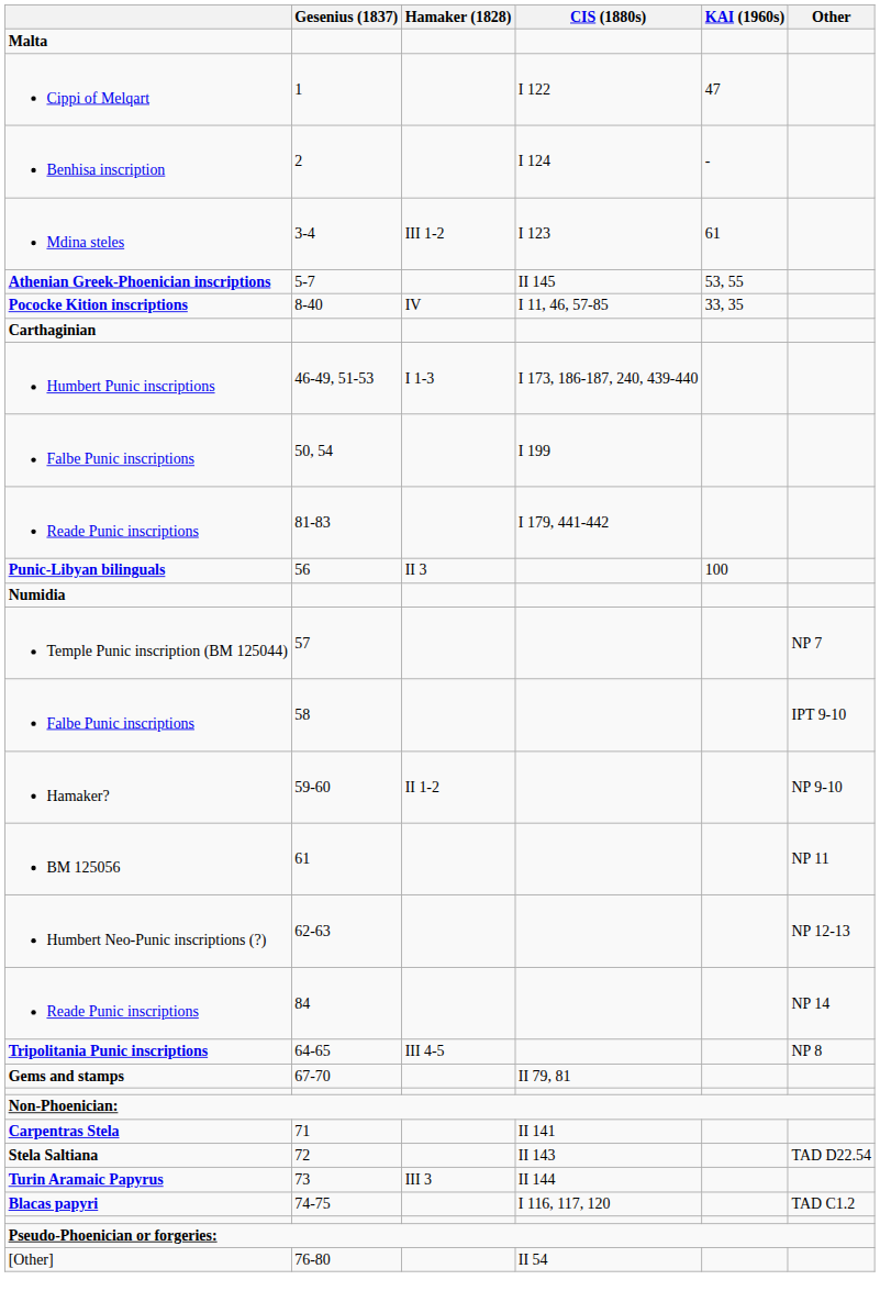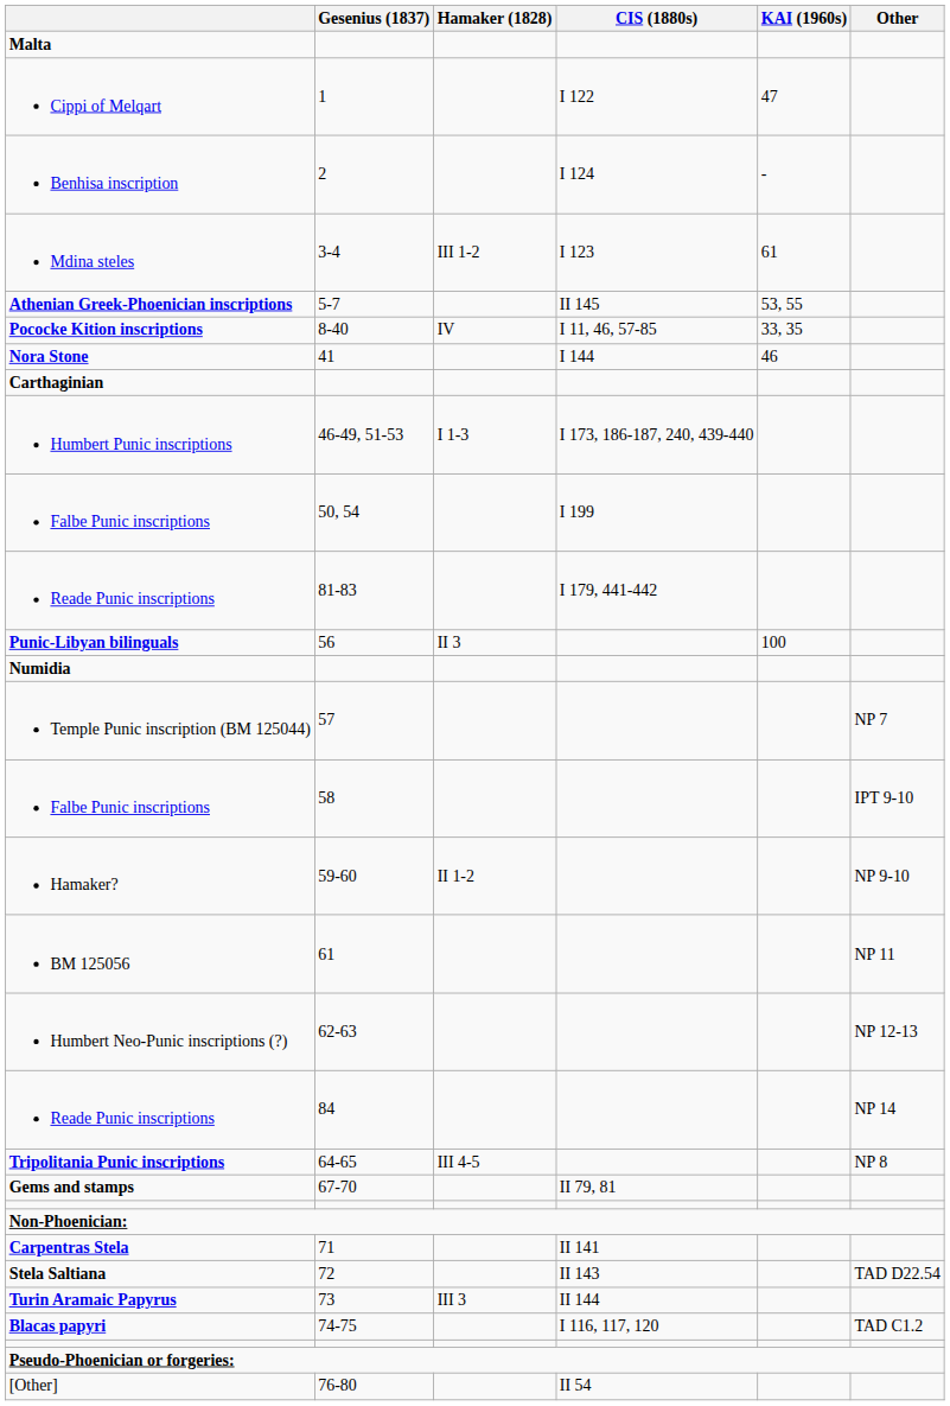 <table class="wikitable">
 <tr>
 <th></th>
 <th>Gesenius (1837)</th>
 <th>Hamaker (1828)</th>
 <th><a href='#'>CIS</a> (1880s)</th>
 <th><a href='#'>KAI</a> (1960s)</th>
 <th>Other</th>
 </tr>
 <tr>
 <td><strong>Malta</strong></td>
 <td></td>
 <td></td>
 <td></td>
 <td></td>
 <td></td>
 </tr>
 <tr>
 <td><br><ul><li><a href='#'>Cippi of Melqart</a></li></ul></td>
 <td>1</td>
 <td></td>
 <td>I 122</td>
 <td>47</td>
 <td></td>
 </tr>
 <tr>
 <td><br><ul><li><a href='#'>Benhisa inscription</a></li></ul></td>
 <td>2</td>
 <td></td>
 <td>I 124</td>
 <td>-</td>
 <td></td>
 </tr>
 <tr>
 <td><br><ul><li><a href='#'>Mdina steles</a></li></ul></td>
 <td>3-4</td>
 <td>III 1-2</td>
 <td>I 123</td>
 <td>61</td>
 <td></td>
 </tr>
 <tr>
 <td><a href='#'><strong>Athenian Greek-Phoenician inscriptions</strong></a></td>
 <td>5-7</td>
 <td></td>
 <td>II 145</td>
 <td>53, 55</td>
 <td></td>
 </tr>
 <tr>
 <td><a href='#'><strong>Pococke Kition inscriptions</strong></a></td>
 <td>8-40</td>
 <td>IV</td>
 <td>I 11, 46, 57-85</td>
 <td>33, 35</td>
+<td></td>
+</tr>
+<tr>
+<td><a href='#'><strong>Nora Stone</strong></a></td>
+<td>41</td>
+<td></td>
+<td>I 144</td>
+<td>46</td>
 <td></td>
 </tr>
 <tr>
 <td><strong>Carthaginian</strong></td>
 <td></td>
 <td></td>
 <td></td>
 <td></td>
 <td></td>
 </tr>
 <tr>
 <td><br><ul><li><a href='#'>Humbert Punic inscriptions</a></li></ul></td>
 <td>46-49, 51-53</td>
 <td>I 1-3</td>
 <td>I 173, 186-187, 240, 439-440</td>
 <td></td>
 <td></td>
 </tr>
 <tr>
 <td><br><ul><li><a href='#'>Falbe Punic inscriptions</a></li></ul></td>
 <td>50, 54</td>
 <td></td>
 <td>I 199</td>
 <td></td>
 <td></td>
 </tr>
 <tr>
 <td><br><ul><li><a href='#'>Reade Punic inscriptions</a></li></ul></td>
 <td>81-83</td>
 <td></td>
 <td>I 179, 441-442</td>
 <td></td>
 <td></td>
 </tr>
 <tr>
 <td><a href='#'><strong>Punic-Libyan bilinguals</strong></a></td>
 <td>56</td>
 <td>II 3</td>
 <td></td>
 <td>100</td>
 <td></td>
 </tr>
 <tr>
 <td><strong>Numidia</strong></td>
 <td></td>
 <td></td>
 <td></td>
 <td></td>
 <td></td>
 </tr>
 <tr>
 <td><br><ul><li>Temple Punic inscription (BM 125044)</li></ul></td>
 <td>57</td>
 <td></td>
 <td></td>
 <td></td>
 <td>NP 7</td>
 </tr>
 <tr>
 <td><br><ul><li><a href='#'>Falbe Punic inscriptions</a></li></ul></td>
 <td>58</td>
 <td></td>
 <td></td>
 <td></td>
 <td>IPT 9-10</td>
 </tr>
 <tr>
 <td><br><ul><li>Hamaker?</li></ul></td>
 <td>59-60</td>
 <td>II 1-2</td>
 <td></td>
 <td></td>
 <td>NP 9-10</td>
 </tr>
 <tr>
 <td><br><ul><li>BM 125056 </li></ul></td>
 <td>61</td>
 <td></td>
 <td></td>
 <td></td>
 <td>NP 11</td>
 </tr>
 <tr>
 <td><br><ul><li>Humbert Neo-Punic inscriptions (?)</li></ul></td>
 <td>62-63</td>
 <td></td>
 <td></td>
 <td></td>
 <td>NP 12-13</td>
 </tr>
 <tr>
 <td><br><ul><li><a href='#'>Reade Punic inscriptions</a></li></ul></td>
 <td>84</td>
 <td></td>
 <td></td>
 <td></td>
 <td>NP 14</td>
 </tr>
 <tr>
 <td><a href='#'><strong>Tripolitania Punic inscriptions</strong></a></td>
 <td>64-65</td>
 <td>III 4-5</td>
 <td></td>
 <td></td>
 <td>NP 8</td>
 </tr>
 <tr>
 <td><strong>Gems and stamps</strong></td>
 <td>67-70</td>
 <td></td>
 <td>II 79, 81</td>
 <td></td>
 <td></td>
 </tr>
 <tr>
 <td></td>
 <td></td>
 <td></td>
 <td></td>
 <td></td>
 <td></td>
 </tr>
 <tr>
 <td colspan="6"><strong><u>Non-Phoenician:</u></strong></td>
 </tr>
 <tr>
 <td><a href='#'><strong>Carpentras Stela</strong></a></td>
 <td>71</td>
 <td></td>
 <td>II 141</td>
 <td></td>
 <td></td>
 </tr>
 <tr>
 <td><strong>Stela Saltiana</strong></td>
 <td>72</td>
 <td></td>
 <td>II 143</td>
 <td></td>
 <td>TAD D22.54</td>
 </tr>
 <tr>
 <td><a href='#'><strong>Turin Aramaic Papyrus</strong></a></td>
 <td>73</td>
 <td>III 3</td>
 <td>II 144</td>
 <td></td>
 <td></td>
 </tr>
 <tr>
 <td><a href='#'><strong>Blacas papyri</strong></a></td>
 <td>74-75</td>
 <td></td>
 <td>I 116, 117, 120</td>
 <td></td>
 <td>TAD C1.2</td>
 </tr>
 <tr>
 <td></td>
 <td></td>
 <td></td>
 <td></td>
 <td></td>
 <td></td>
 </tr>
 <tr>
 <td colspan="6"><strong><u>Pseudo-Phoenician or forgeries:</u></strong></td>
 </tr>
 <tr>
 <td>[Other]</td>
 <td>76-80</td>
 <td></td>
 <td>II 54</td>
 <td></td>
 <td></td>
 </tr>
 </table>
